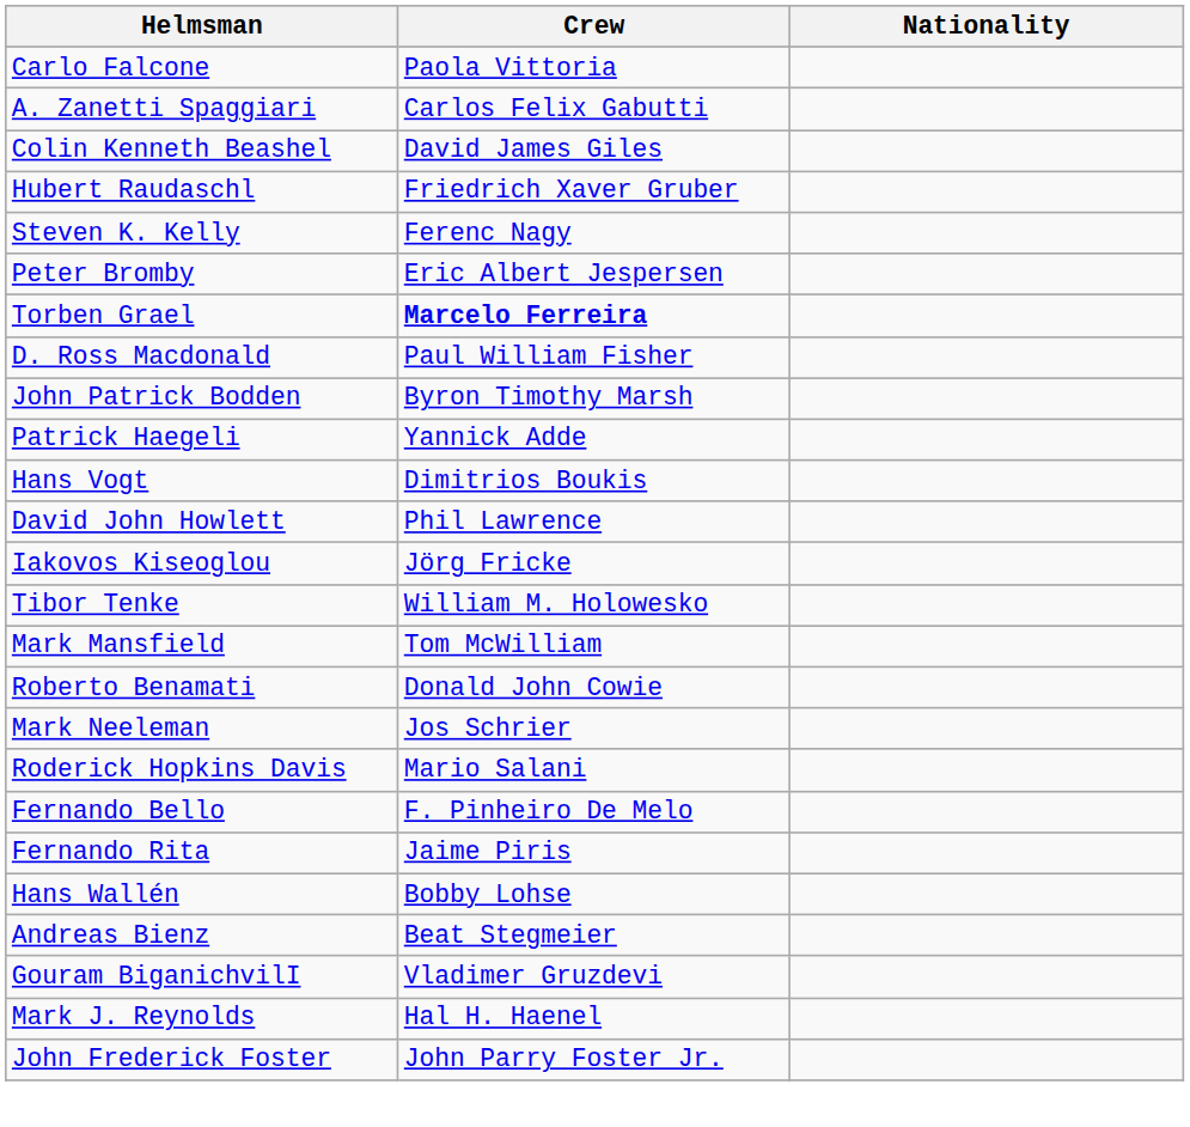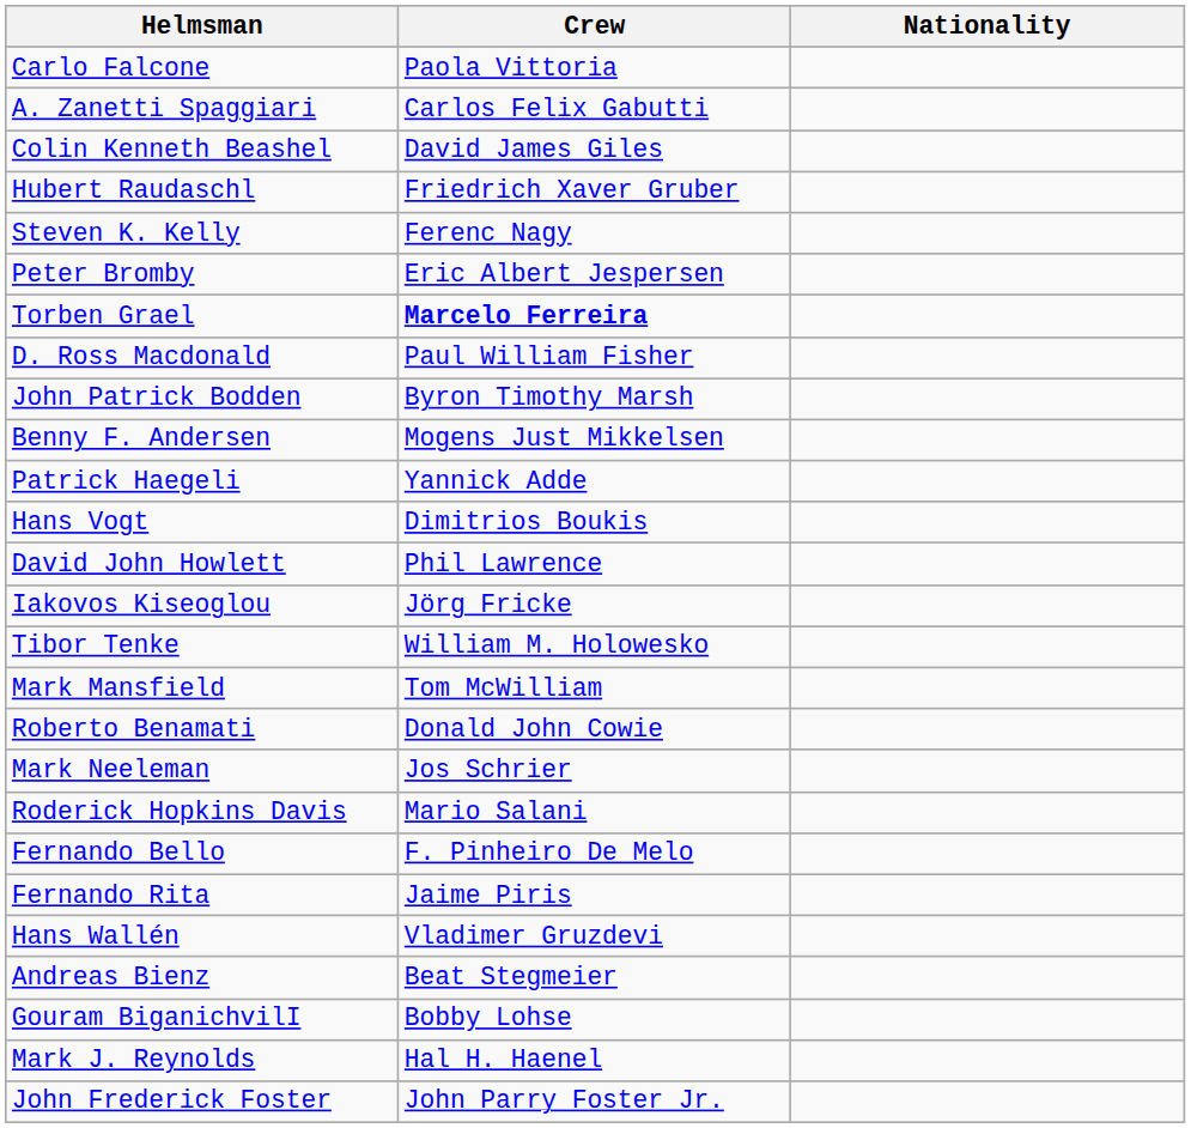 <table class=wikitable>
 <tr>
 <th style="width:15em;">Helmsman</th>
 <th style="width:15em;">Crew</th>
 <th style="width:15em;">Nationality</th>
 </tr>
 <tr>
 <td><a href='#'>Carlo Falcone</a></td>
 <td><a href='#'>Paola Vittoria</a></td>
 <td></td>
 </tr>
 <tr>
 <td><a href='#'>A. Zanetti Spaggiari</a></td>
 <td><a href='#'>Carlos Felix Gabutti</a></td>
 <td></td>
 </tr>
 <tr>
 <td><a href='#'>Colin Kenneth Beashel</a></td>
 <td><a href='#'>David James Giles</a></td>
 <td></td>
 </tr>
 <tr>
 <td><a href='#'>Hubert Raudaschl</a></td>
 <td><a href='#'>Friedrich Xaver Gruber</a></td>
 <td></td>
 </tr>
 <tr>
 <td><a href='#'>Steven K. Kelly</a></td>
 <td><a href='#'>Ferenc Nagy</a></td>
 <td></td>
 </tr>
 <tr>
 <td><a href='#'>Peter Bromby</a></td>
 <td><a href='#'>Eric Albert Jespersen</a></td>
 <td></td>
 </tr>
 <tr>
 <td><a href='#'>Torben Grael</a></td>
 <td><strong><a href='#'>Marcelo Ferreira</a></strong></td>
 <td></td>
 </tr>
 <tr>
 <td><a href='#'>D. Ross Macdonald</a></td>
 <td><a href='#'>Paul William Fisher</a></td>
 <td></td>
 </tr>
 <tr>
 <td><a href='#'>John Patrick Bodden</a></td>
 <td><a href='#'>Byron Timothy Marsh</a></td>
+<td></td>
+</tr>
+<tr>
+<td><a href='#'>Benny F. Andersen</a></td>
+<td><a href='#'>Mogens Just Mikkelsen</a></td>
 <td></td>
 </tr>
 <tr>
 <td><a href='#'>Patrick Haegeli</a></td>
 <td><a href='#'>Yannick Adde</a></td>
 <td></td>
 </tr>
 <tr>
 <td><a href='#'>Hans Vogt</a></td>
 <td><a href='#'>Dimitrios Boukis</a></td>
 <td></td>
 </tr>
 <tr>
 <td><a href='#'>David John Howlett</a></td>
 <td><a href='#'>Phil Lawrence</a></td>
 <td></td>
 </tr>
 <tr>
 <td><a href='#'>Iakovos Kiseoglou</a></td>
 <td><a href='#'>Jörg Fricke</a></td>
 <td></td>
 </tr>
 <tr>
 <td><a href='#'>Tibor Tenke</a></td>
 <td><a href='#'>William M. Holowesko</a></td>
 <td></td>
 </tr>
 <tr>
 <td><a href='#'>Mark Mansfield</a></td>
 <td><a href='#'>Tom McWilliam</a></td>
 <td></td>
 </tr>
 <tr>
 <td><a href='#'>Roberto Benamati</a></td>
 <td><a href='#'>Donald John Cowie</a></td>
 <td></td>
 </tr>
 <tr>
 <td><a href='#'>Mark Neeleman</a></td>
 <td><a href='#'>Jos Schrier</a></td>
 <td></td>
 </tr>
 <tr>
 <td><a href='#'>Roderick Hopkins Davis</a></td>
 <td><a href='#'>Mario Salani</a></td>
 <td></td>
 </tr>
 <tr>
 <td><a href='#'>Fernando Bello</a></td>
 <td><a href='#'>F. Pinheiro De Melo</a></td>
 <td></td>
 </tr>
 <tr>
 <td><a href='#'>Fernando Rita</a></td>
 <td><a href='#'>Jaime Piris</a></td>
 <td></td>
 </tr>
 <tr>
 <td><a href='#'>Hans Wallén</a></td>
-<td><a href='#'>Bobby Lohse</a></td>
+<td><a href='#'>Vladimer Gruzdevi</a></td>
 <td></td>
 </tr>
 <tr>
 <td><a href='#'>Andreas Bienz</a></td>
 <td><a href='#'>Beat Stegmeier</a></td>
 <td></td>
 </tr>
 <tr>
 <td><a href='#'>Gouram BiganichvilI</a></td>
-<td><a href='#'>Vladimer Gruzdevi</a></td>
+<td><a href='#'>Bobby Lohse</a></td>
 <td></td>
 </tr>
 <tr>
 <td><a href='#'>Mark J. Reynolds</a></td>
 <td><a href='#'>Hal H. Haenel</a></td>
 <td></td>
 </tr>
 <tr>
 <td><a href='#'>John Frederick Foster</a></td>
 <td><a href='#'>John Parry Foster Jr.</a></td>
 <td></td>
 </tr>
 </table>
